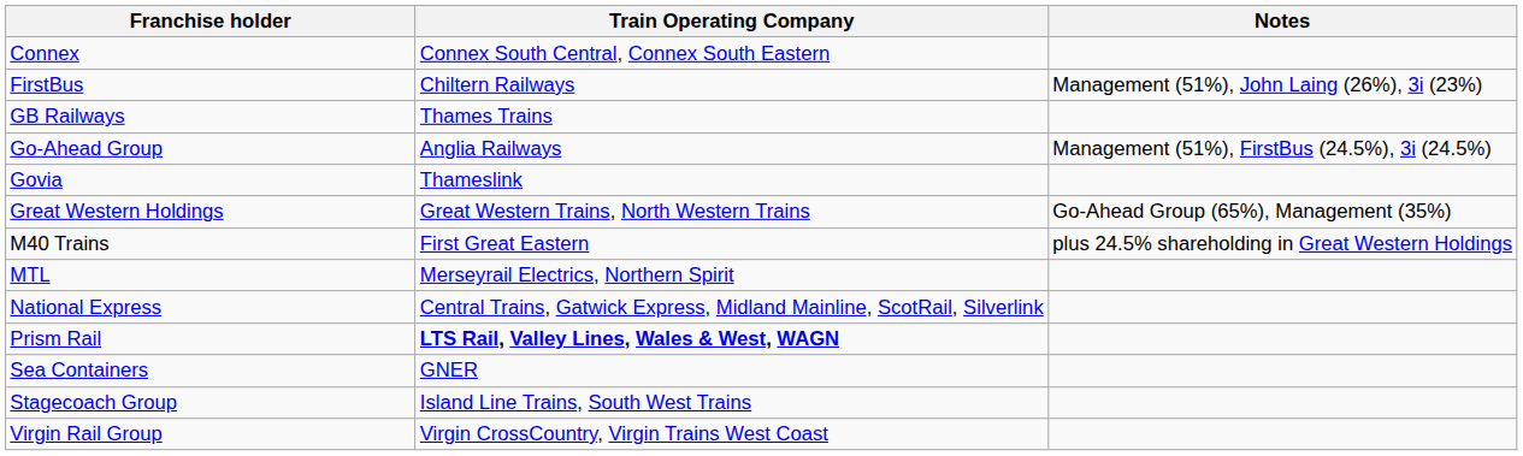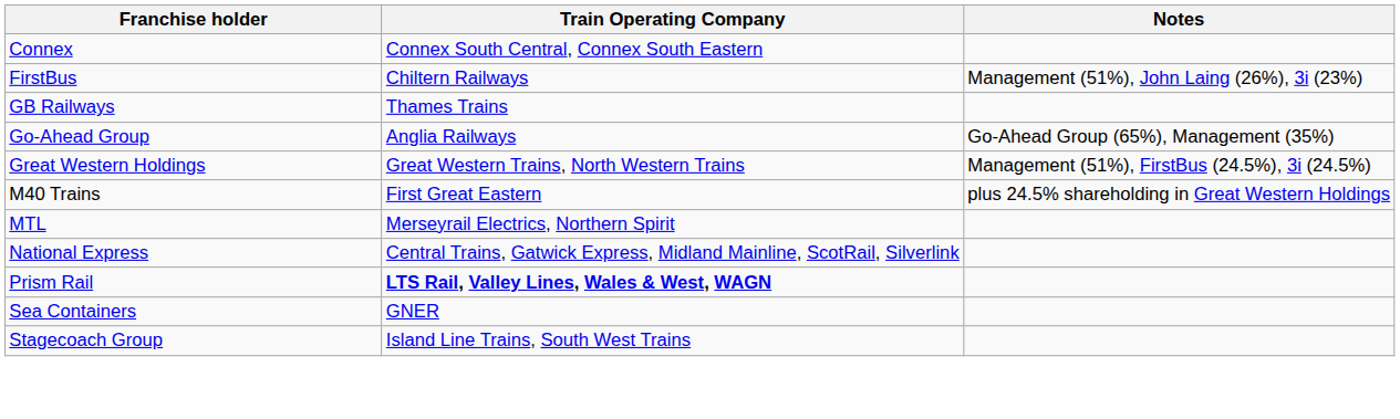 <table class="wikitable">
 <tr>
 <th style="width: 20em;">Franchise holder</th>
 <th>Train Operating Company</th>
 <th>Notes</th>
 </tr>
 <tr>
 <td><a href='#'>Connex</a></td>
 <td><a href='#'>Connex South Central</a>, <a href='#'>Connex South Eastern</a></td>
 <td></td>
 </tr>
 <tr>
 <td><a href='#'>FirstBus</a></td>
 <td><a href='#'>Chiltern Railways</a></td>
 <td>Management (51%), <a href='#'>John Laing</a> (26%), <a href='#'>3i</a> (23%)</td>
 </tr>
 <tr>
 <td><a href='#'>GB Railways</a></td>
 <td><a href='#'>Thames Trains</a></td>
 <td></td>
 </tr>
 <tr>
 <td><a href='#'>Go-Ahead Group</a></td>
 <td><a href='#'>Anglia Railways</a></td>
-<td>Management (51%), <a href='#'>FirstBus</a> (24.5%), <a href='#'>3i</a> (24.5%)</td>
-</tr>
-<tr>
-<td><a href='#'>Govia</a></td>
-<td><a href='#'>Thameslink</a></td>
-<td></td>
+<td>Go-Ahead Group (65%), Management (35%)</td>
 </tr>
 <tr>
 <td><a href='#'>Great Western Holdings</a></td>
 <td><a href='#'>Great Western Trains</a>, <a href='#'>North Western Trains</a></td>
-<td>Go-Ahead Group (65%), Management (35%)</td>
+<td>Management (51%), <a href='#'>FirstBus</a> (24.5%), <a href='#'>3i</a> (24.5%)</td>
 </tr>
 <tr>
 <td>M40 Trains</td>
 <td><a href='#'>First Great Eastern</a></td>
 <td>plus 24.5% shareholding in <a href='#'>Great Western Holdings</a></td>
 </tr>
 <tr>
 <td><a href='#'>MTL</a></td>
 <td><a href='#'>Merseyrail Electrics</a>, <a href='#'>Northern Spirit</a></td>
 <td></td>
 </tr>
 <tr>
 <td><a href='#'>National Express</a></td>
 <td><a href='#'>Central Trains</a>, <a href='#'>Gatwick Express</a>, <a href='#'>Midland Mainline</a>, <a href='#'>ScotRail</a>, <a href='#'>Silverlink</a></td>
 <td></td>
 </tr>
 <tr>
 <td><a href='#'>Prism Rail</a></td>
 <td><strong><a href='#'>LTS Rail</a>, <a href='#'>Valley Lines</a>, <a href='#'>Wales & West</a>, <a href='#'>WAGN</a></strong></td>
 <td></td>
 </tr>
 <tr>
 <td><a href='#'>Sea Containers</a></td>
 <td><a href='#'>GNER</a></td>
 <td></td>
 </tr>
 <tr>
 <td><a href='#'>Stagecoach Group</a></td>
 <td><a href='#'>Island Line Trains</a>, <a href='#'>South West Trains</a></td>
 <td></td>
 </tr>
-<tr>
-<td><a href='#'>Virgin Rail Group</a></td>
-<td><a href='#'>Virgin CrossCountry</a>, <a href='#'>Virgin Trains West Coast</a></td>
-<td></td>
-</tr>
 </table>
